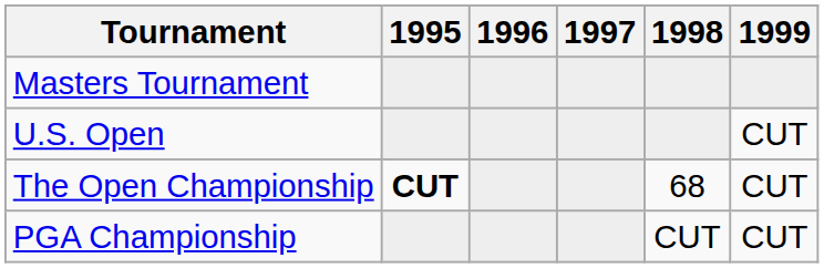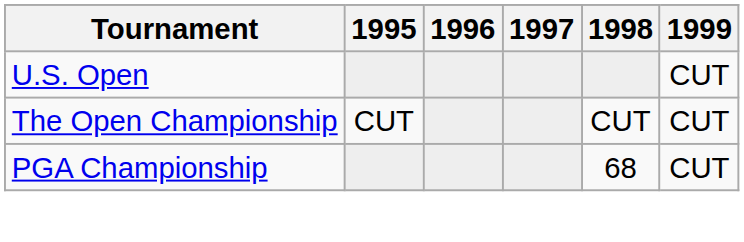 <table class="wikitable" style="font-size:95%;text-align:center;">
 <tr>
 <th>Tournament</th>
 <th>1995</th>
 <th>1996</th>
 <th>1997</th>
 <th>1998</th>
 <th>1999</th>
-</tr>
-<tr>
-<td align=left><a href='#'>Masters Tournament</a></td>
-<td style="background:#eeeeee;"></td>
-<td style="background:#eeeeee;"></td>
-<td style="background:#eeeeee;"></td>
-<td style="background:#eeeeee;"></td>
-<td style="background:#eeeeee;"></td>
 </tr>
 <tr>
 <td align=left><a href='#'>U.S. Open</a></td>
 <td style="background:#eeeeee;"></td>
 <td style="background:#eeeeee;"></td>
 <td style="background:#eeeeee;"></td>
 <td style="background:#eeeeee;"></td>
 <td>CUT</td>
 </tr>
 <tr>
 <td align=left><a href='#'>The Open Championship</a></td>
-<td><strong>CUT</strong></td>
+<td>CUT</td>
 <td style="background:#eeeeee;"></td>
 <td style="background:#eeeeee;"></td>
-<td>68</td>
+<td>CUT</td>
 <td>CUT</td>
 </tr>
 <tr>
 <td align=left><a href='#'>PGA Championship</a></td>
 <td style="background:#eeeeee;"></td>
 <td style="background:#eeeeee;"></td>
 <td style="background:#eeeeee;"></td>
-<td>CUT</td>
+<td>68</td>
 <td>CUT</td>
 </tr>
 </table>
